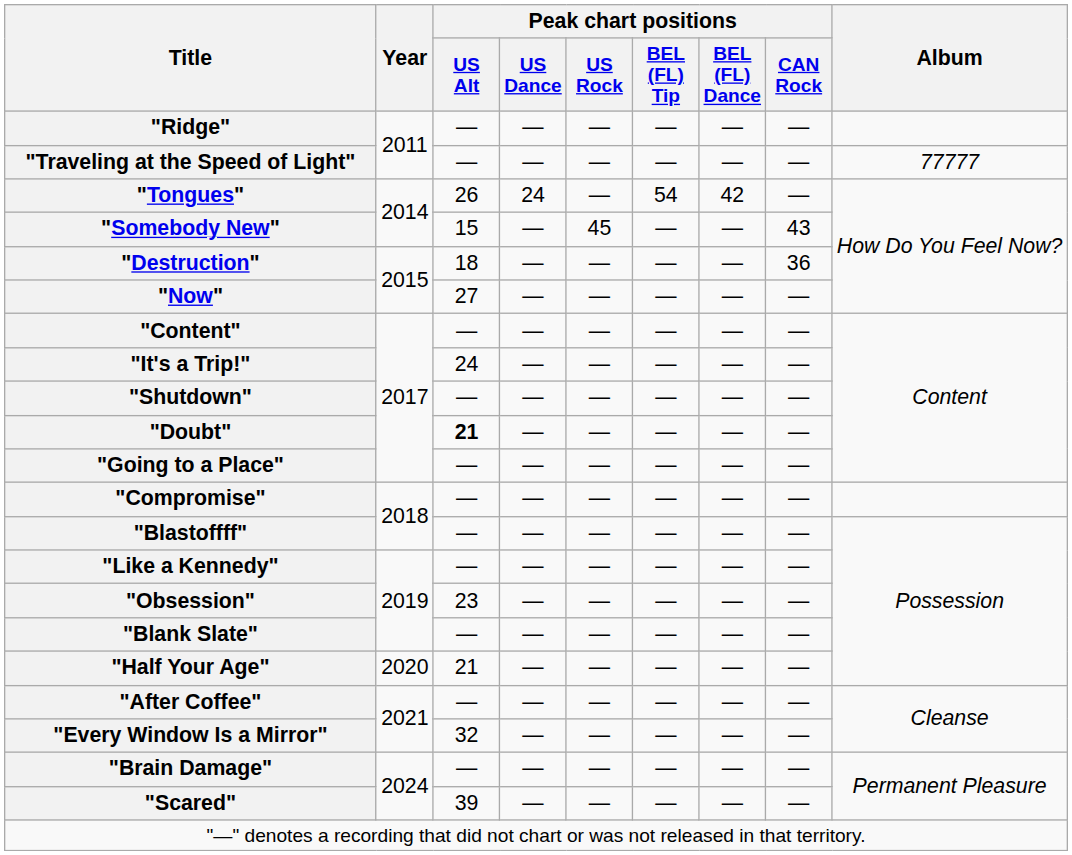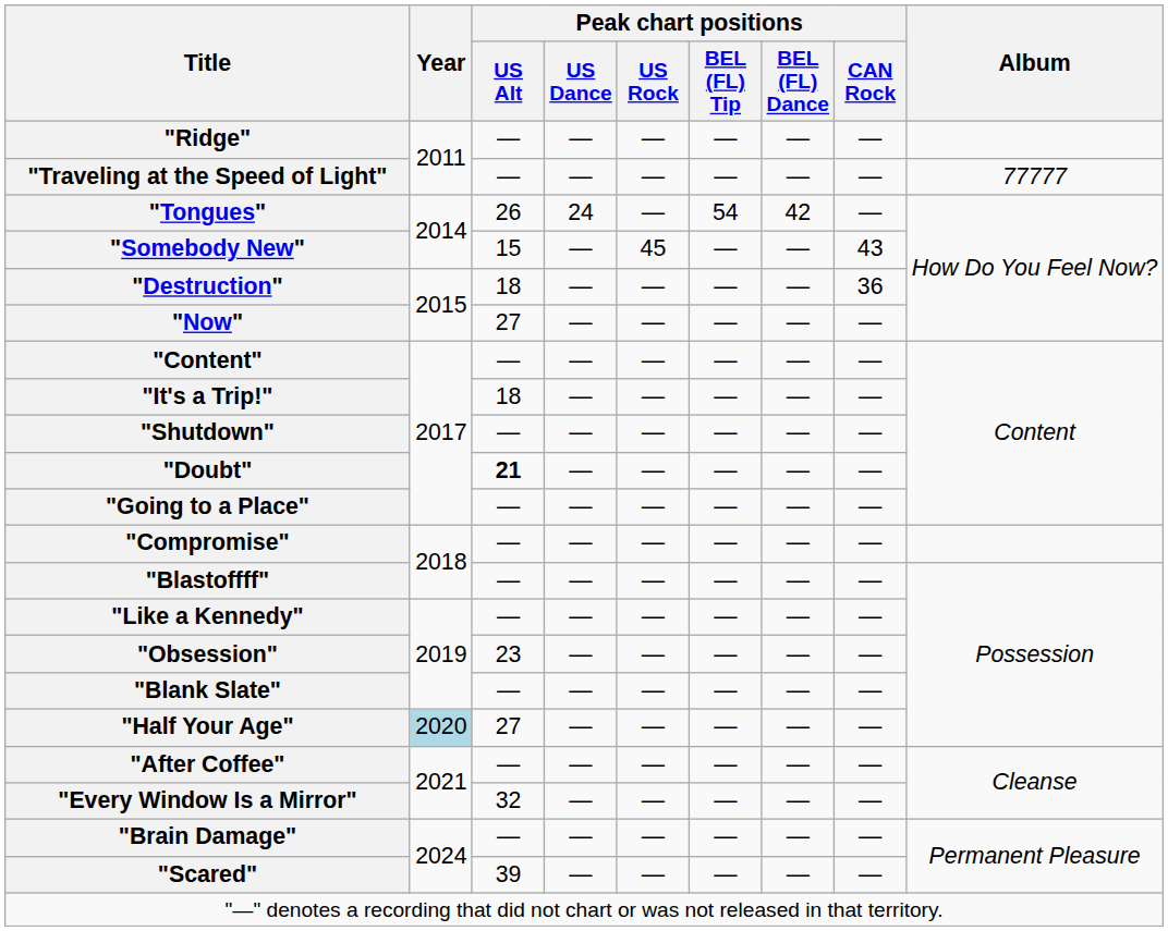 <table class="wikitable plainrowheaders" style="text-align:center;">
 <tr>
 <th scope="col" rowspan="2" style="width:17em;">Title</th>
 <th scope="col" rowspan="2">Year</th>
 <th scope="col" colspan="6">Peak chart positions</th>
 <th scope="col" rowspan="2">Album</th>
 </tr>
 <tr>
 <th scope="col" style="width:3em;font-size:90%;"><a href='#'>US<br>Alt</a><br></th>
 <th scope="col" style="width:3em;font-size:90%;"><a href='#'>US<br>Dance</a><br></th>
 <th scope="col" style="width:3em;font-size:90%;"><a href='#'>US<br>Rock</a><br></th>
 <th scope="col" style="width:3em;font-size:90%;"><a href='#'>BEL<br>(FL)<br>Tip</a><br></th>
 <th scope="col" style="width:3em;font-size:90%;"><a href='#'>BEL<br>(FL)<br>Dance</a><br></th>
 <th scope="col" style="width:3em;font-size:90%;"><a href='#'>CAN<br>Rock</a><br></th>
 </tr>
 <tr>
 <th scope="row">"Ridge"</th>
 <td rowspan="2">2011</td>
 <td>—</td>
 <td>—</td>
 <td>—</td>
 <td>—</td>
 <td>—</td>
 <td>—</td>
 <td></td>
 </tr>
 <tr>
 <th scope="row">"Traveling at the Speed of Light"</th>
 <td>—</td>
 <td>—</td>
 <td>—</td>
 <td>—</td>
 <td>—</td>
 <td>—</td>
 <td><em>77777</em></td>
 </tr>
 <tr>
 <th scope="row">"<a href='#'>Tongues</a>"<br></th>
 <td rowspan="2">2014</td>
 <td>26</td>
 <td>24</td>
 <td>—</td>
 <td>54</td>
 <td>42</td>
 <td>—</td>
 <td rowspan="4"><em>How Do You Feel Now?</em></td>
 </tr>
 <tr>
 <th scope="row">"<a href='#'>Somebody New</a>"</th>
 <td>15</td>
 <td>—</td>
 <td>45</td>
 <td>—</td>
 <td>—</td>
 <td>43</td>
 </tr>
 <tr>
 <th scope="row">"<a href='#'>Destruction</a>"</th>
 <td rowspan="2">2015</td>
 <td>18</td>
 <td>—</td>
 <td>—</td>
 <td>—</td>
 <td>—</td>
 <td>36</td>
 </tr>
 <tr>
 <th scope="row">"<a href='#'>Now</a>"</th>
 <td>27</td>
 <td>—</td>
 <td>—</td>
 <td>—</td>
 <td>—</td>
 <td>—</td>
 </tr>
 <tr>
 <th scope="row">"Content"</th>
 <td rowspan="5">2017</td>
 <td>—</td>
 <td>—</td>
 <td>—</td>
 <td>—</td>
 <td>—</td>
 <td>—</td>
 <td rowspan="5"><em>Content</em></td>
 </tr>
 <tr>
 <th scope="row">"It's a Trip!"</th>
-<td>24</td>
+<td>18</td>
 <td>—</td>
 <td>—</td>
 <td>—</td>
 <td>—</td>
 <td>—</td>
 </tr>
 <tr>
 <th scope="row">"Shutdown"</th>
 <td>—</td>
 <td>—</td>
 <td>—</td>
 <td>—</td>
 <td>—</td>
 <td>—</td>
 </tr>
 <tr>
 <th scope="row">"Doubt"</th>
 <td><strong>21</strong></td>
 <td>—</td>
 <td>—</td>
 <td>—</td>
 <td>—</td>
 <td>—</td>
 </tr>
 <tr>
 <th scope="row">"Going to a Place"</th>
 <td>—</td>
 <td>—</td>
 <td>—</td>
 <td>—</td>
 <td>—</td>
 <td>—</td>
 </tr>
 <tr>
 <th scope="row">"Compromise"</th>
 <td rowspan="2">2018</td>
 <td>—</td>
 <td>—</td>
 <td>—</td>
 <td>—</td>
 <td>—</td>
 <td>—</td>
 <td></td>
 </tr>
 <tr>
 <th scope="row">"Blastoffff"</th>
 <td>—</td>
 <td>—</td>
 <td>—</td>
 <td>—</td>
 <td>—</td>
 <td>—</td>
 <td rowspan="5"><em>Possession</em></td>
 </tr>
 <tr>
 <th scope="row">"Like a Kennedy"</th>
 <td rowspan="3">2019</td>
 <td>—</td>
 <td>—</td>
 <td>—</td>
 <td>—</td>
 <td>—</td>
 <td>—</td>
 </tr>
 <tr>
 <th scope="row">"Obsession"</th>
 <td>23</td>
 <td>—</td>
 <td>—</td>
 <td>—</td>
 <td>—</td>
 <td>—</td>
 </tr>
 <tr>
 <th scope="row">"Blank Slate"</th>
 <td>—</td>
 <td>—</td>
 <td>—</td>
 <td>—</td>
 <td>—</td>
 <td>—</td>
 </tr>
 <tr>
 <th scope="row">"Half Your Age"</th>
-<td>2020</td>
-<td>21</td>
+<td style="background: lightblue;">2020</td>
+<td>27</td>
 <td>—</td>
 <td>—</td>
 <td>—</td>
 <td>—</td>
 <td>—</td>
 </tr>
 <tr>
 <th scope="row">"After Coffee"</th>
 <td rowspan="2">2021</td>
 <td>—</td>
 <td>—</td>
 <td>—</td>
 <td>—</td>
 <td>—</td>
 <td>—</td>
 <td rowspan="2"><em>Cleanse</em></td>
 </tr>
 <tr>
 <th scope="row">"Every Window Is a Mirror"</th>
 <td>32</td>
 <td>—</td>
 <td>—</td>
 <td>—</td>
 <td>—</td>
 <td>—</td>
 </tr>
 <tr>
 <th scope="row">"Brain Damage"</th>
 <td rowspan="2">2024</td>
 <td>—</td>
 <td>—</td>
 <td>—</td>
 <td>—</td>
 <td>—</td>
 <td>—</td>
 <td rowspan="2"><em>Permanent Pleasure</em></td>
 </tr>
 <tr>
 <th scope="row">"Scared"</th>
 <td>39</td>
 <td>—</td>
 <td>—</td>
 <td>—</td>
 <td>—</td>
 <td>—</td>
 </tr>
 <tr>
 <td colspan="11" style="font-size:90%">"—" denotes a recording that did not chart or was not released in that territory.</td>
 </tr>
 </table>
